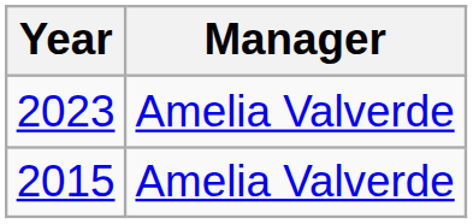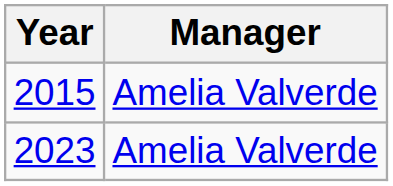 <table class="wikitable">
 <tr>
 <th>Year</th>
 <th>Manager</th>
 </tr>
 <tr>
+<td align=center><a href='#'>2015</a></td>
+<td> <a href='#'>Amelia Valverde</a></td>
+</tr>
+<tr>
 <td align=center><a href='#'>2023</a></td>
 <td> <a href='#'>Amelia Valverde</a></td>
 </tr>
-<tr>
-<td align=center><a href='#'>2015</a></td>
-<td> <a href='#'>Amelia Valverde</a></td>
-</tr>
 </table>
